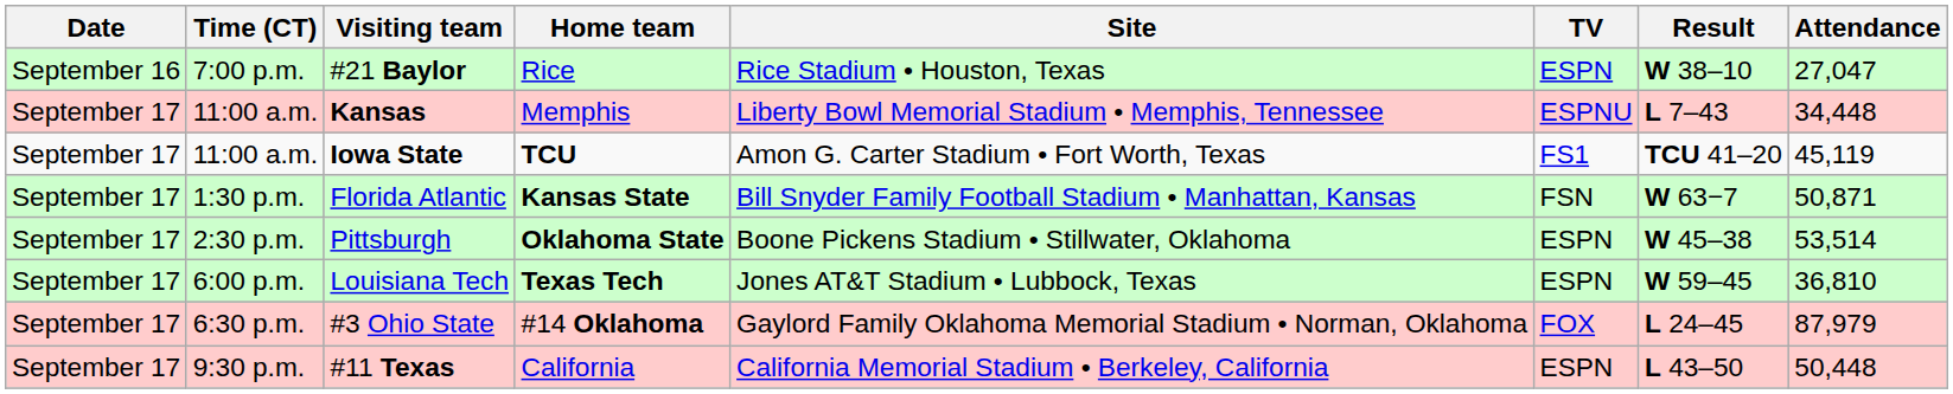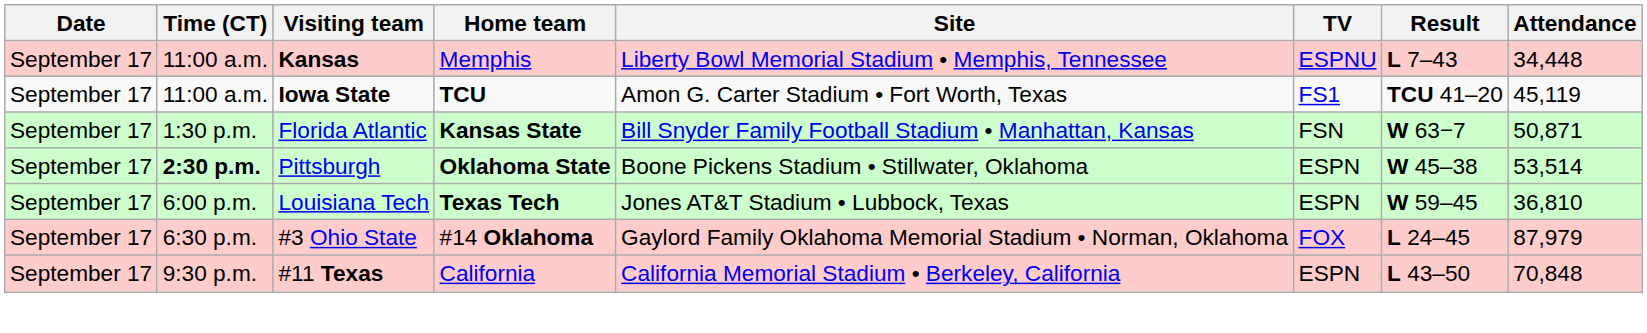 <table class="wikitable" style="font-size:95%;">
 <tr>
 <th>Date</th>
 <th>Time (CT)</th>
 <th>Visiting team</th>
 <th>Home team</th>
 <th>Site</th>
 <th>TV</th>
 <th>Result</th>
 <th>Attendance</th>
-</tr>
-<tr bgcolor=ccffcc>
-<td>September 16</td>
-<td>7:00 p.m.</td>
-<td>#21 <strong>Baylor</strong></td>
-<td><a href='#'>Rice</a></td>
-<td><a href='#'>Rice Stadium</a> • Houston, Texas</td>
-<td><a href='#'>ESPN</a></td>
-<td><strong>W</strong> 38–10</td>
-<td>27,047</td>
 </tr>
 <tr bgcolor=ffcccc>
 <td>September 17</td>
 <td>11:00 a.m.</td>
 <td><strong>Kansas</strong></td>
 <td><a href='#'>Memphis</a></td>
 <td><a href='#'>Liberty Bowl Memorial Stadium</a> • <a href='#'>Memphis, Tennessee</a></td>
 <td><a href='#'>ESPNU</a></td>
 <td><strong>L</strong> 7–43</td>
 <td>34,448</td>
 </tr>
 <tr bgcolor=>
 <td>September 17</td>
 <td>11:00 a.m.</td>
 <td><strong>Iowa State</strong></td>
 <td><strong>TCU</strong></td>
 <td>Amon G. Carter Stadium • Fort Worth, Texas</td>
 <td><a href='#'>FS1</a></td>
 <td><strong>TCU</strong> 41–20</td>
 <td>45,119</td>
 </tr>
 <tr bgcolor=ccffcc>
 <td>September 17</td>
 <td>1:30 p.m.</td>
 <td><a href='#'>Florida Atlantic</a></td>
 <td><strong>Kansas State</strong></td>
 <td><a href='#'>Bill Snyder Family Football Stadium</a> • <a href='#'>Manhattan, Kansas</a></td>
 <td>FSN</td>
 <td><strong>W</strong> 63−7</td>
 <td>50,871</td>
 </tr>
 <tr bgcolor=ccffcc>
 <td>September 17</td>
-<td>2:30 p.m.</td>
+<td><strong>2:30 p.m.</strong></td>
 <td><a href='#'>Pittsburgh</a></td>
 <td><strong>Oklahoma State</strong></td>
 <td>Boone Pickens Stadium • Stillwater, Oklahoma</td>
 <td>ESPN</td>
 <td><strong>W</strong> 45–38</td>
 <td>53,514</td>
 </tr>
 <tr bgcolor=ccffcc>
 <td>September 17</td>
 <td>6:00 p.m.</td>
 <td><a href='#'>Louisiana Tech</a></td>
 <td><strong>Texas Tech</strong></td>
 <td>Jones AT&T Stadium • Lubbock, Texas</td>
 <td>ESPN</td>
 <td><strong>W</strong> 59–45</td>
 <td>36,810</td>
 </tr>
 <tr bgcolor=ffcccc>
 <td>September 17</td>
 <td>6:30 p.m.</td>
 <td>#3 <a href='#'>Ohio State</a></td>
 <td>#14 <strong>Oklahoma</strong></td>
 <td>Gaylord Family Oklahoma Memorial Stadium • Norman, Oklahoma</td>
 <td><a href='#'>FOX</a></td>
 <td><strong>L</strong> 24–45</td>
 <td>87,979</td>
 </tr>
 <tr bgcolor=ffcccc>
 <td>September 17</td>
 <td>9:30 p.m.</td>
 <td>#11 <strong>Texas</strong></td>
 <td><a href='#'>California</a></td>
 <td><a href='#'>California Memorial Stadium</a> • <a href='#'>Berkeley, California</a></td>
 <td>ESPN</td>
 <td><strong>L</strong> 43–50</td>
-<td>50,448</td>
+<td>70,848</td>
 </tr>
 </table>
